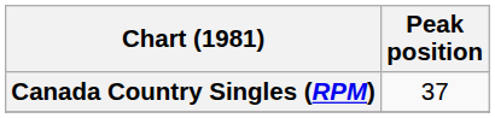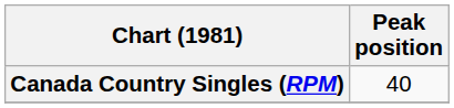 <table class="wikitable sortable plainrowheaders" style="text-align:center">
 <tr>
 <th scope="col">Chart (1981)</th>
 <th scope="col">Peak<br> position</th>
 </tr>
 <tr>
 <th scope="row">Canada Country Singles (<em><a href='#'>RPM</a></em>)</th>
-<td align="center">37</td>
+<td align="center">40</td>
 </tr>
 <tr>
 </tr>
 <tr>
 </tr>
 </table>
